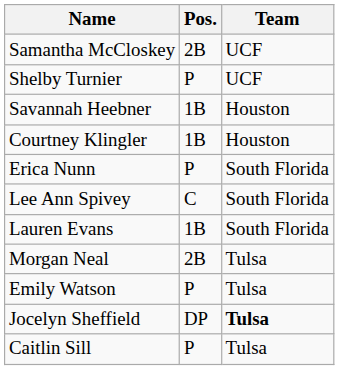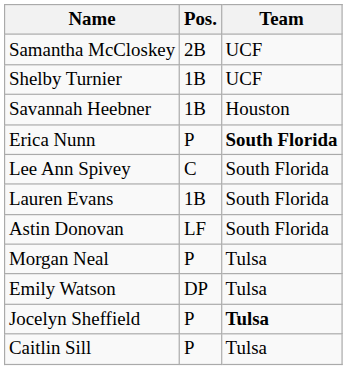 <table class=wikitable>
 <tr>
 <th>Name</th>
 <th>Pos.</th>
 <th>Team</th>
 </tr>
 <tr>
 <td>Samantha McCloskey</td>
 <td>2B</td>
 <td>UCF</td>
 </tr>
 <tr>
 <td>Shelby Turnier</td>
-<td>P</td>
+<td>1B</td>
 <td>UCF</td>
 </tr>
 <tr>
 <td>Savannah Heebner</td>
 <td>1B</td>
 <td>Houston</td>
 </tr>
 <tr>
-<td>Courtney Klingler</td>
-<td>1B</td>
-<td>Houston</td>
-</tr>
-<tr>
 <td>Erica Nunn</td>
 <td>P</td>
-<td>South Florida</td>
+<td><strong>South Florida</strong></td>
 </tr>
 <tr>
 <td>Lee Ann Spivey</td>
 <td>C</td>
 <td>South Florida</td>
 </tr>
 <tr>
 <td>Lauren Evans</td>
 <td>1B</td>
 <td>South Florida</td>
 </tr>
 <tr>
+<td>Astin Donovan</td>
+<td>LF</td>
+<td>South Florida</td>
+</tr>
+<tr>
 <td>Morgan Neal</td>
-<td>2B</td>
+<td>P</td>
 <td>Tulsa</td>
 </tr>
 <tr>
 <td>Emily Watson</td>
-<td>P</td>
+<td>DP</td>
 <td>Tulsa</td>
 </tr>
 <tr>
 <td>Jocelyn Sheffield</td>
-<td>DP</td>
+<td>P</td>
 <td><strong>Tulsa</strong></td>
 </tr>
 <tr>
 <td>Caitlin Sill</td>
 <td>P</td>
 <td>Tulsa</td>
 </tr>
 </table>
